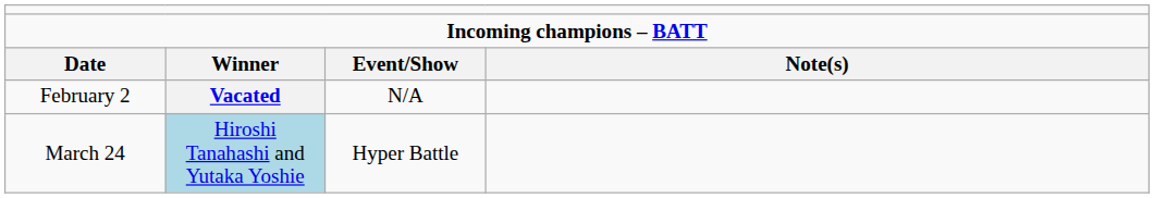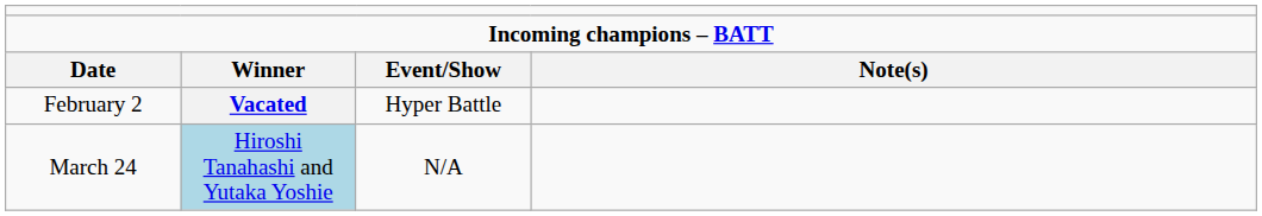 <table class="wikitable" style="text-align:center; width:100%;">
 <tr>
 <td colspan="5"></td>
 </tr>
 <tr>
 <td colspan="5"><strong>Incoming champions – <a href='#'>BATT</a> </strong></td>
 </tr>
 <tr>
 <th width=14%>Date</th>
 <th width=14%>Winner</th>
 <th width=14%>Event/Show</th>
 <th width=58%>Note(s)</th>
 </tr>
 <tr>
 <td>February 2</td>
 <th><a href='#'>Vacated</a></th>
-<td>N/A</td>
+<td>Hyper Battle</td>
 <td align="left"></td>
 </tr>
 <tr>
 <td>March 24</td>
 <td style="background: lightblue;"><a href='#'>Hiroshi Tanahashi</a> and <a href='#'>Yutaka Yoshie</a></td>
-<td>Hyper Battle</td>
+<td>N/A</td>
 <td align="left"></td>
 </tr>
 </table>
